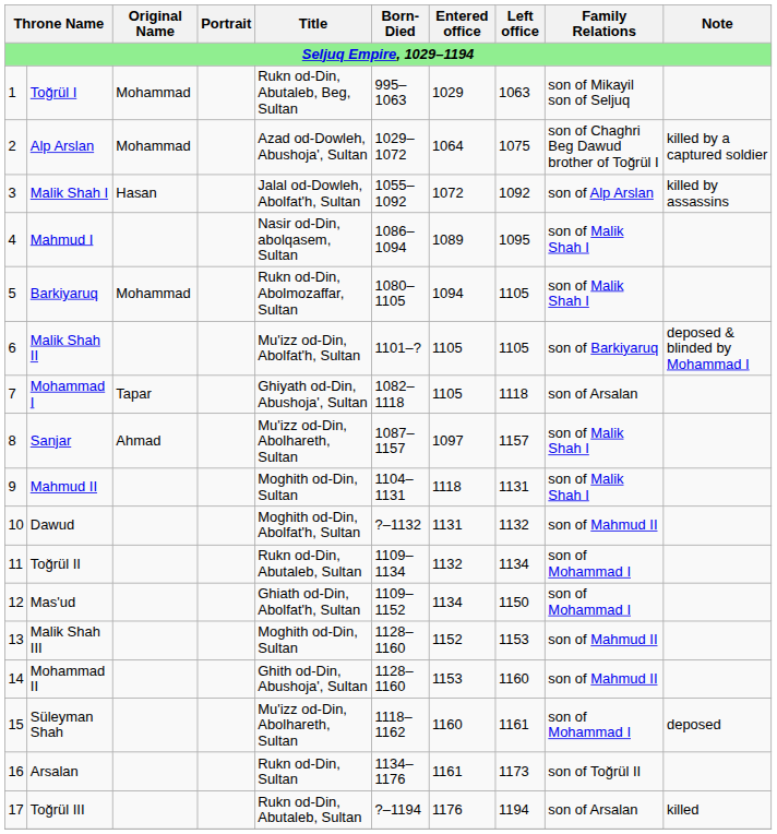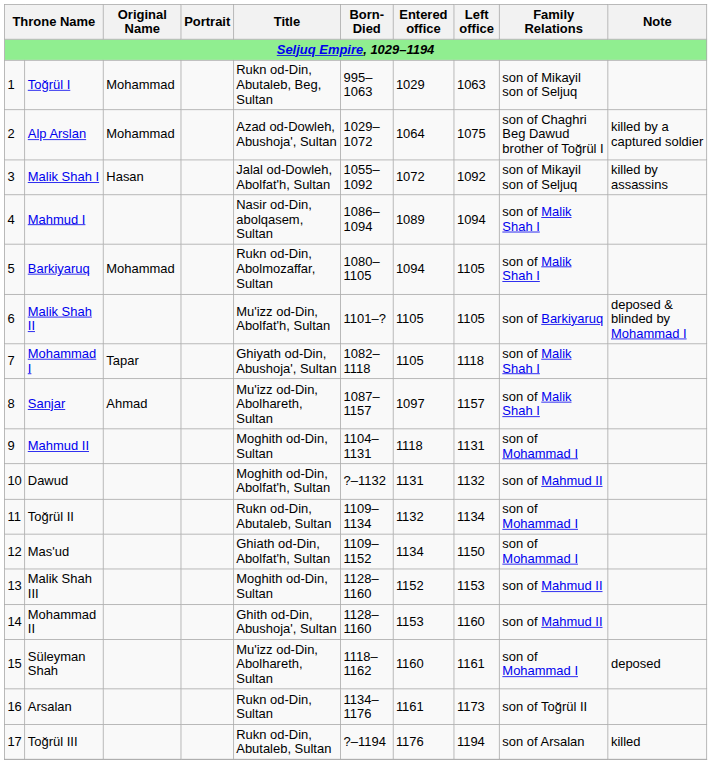 <table class="wikitable">
 <tr>
 <th colspan=2>Throne Name</th>
 <th>Original Name</th>
 <th>Portrait</th>
 <th>Title</th>
 <th>Born-Died</th>
 <th>Entered office</th>
 <th>Left office</th>
 <th>Family Relations</th>
 <th>Note</th>
 </tr>
 <tr>
 <td colspan="10" align=center style="background-color:Lightgreen"><strong><em><a href='#'>Seljuq Empire</a>, 1029–1194</em></strong></td>
 </tr>
 <tr>
 <td>1</td>
 <td><a href='#'>Toğrül I</a></td>
 <td>Mohammad</td>
 <td></td>
 <td>Rukn od-Din, Abutaleb, Beg, Sultan</td>
 <td>995–1063</td>
 <td>1029</td>
 <td>1063</td>
 <td>son of Mikayil son of Seljuq</td>
 <td></td>
 </tr>
 <tr>
 <td>2</td>
 <td><a href='#'>Alp Arslan</a></td>
 <td>Mohammad</td>
 <td></td>
 <td>Azad od-Dowleh, Abushoja', Sultan</td>
 <td>1029–1072</td>
 <td>1064</td>
 <td>1075</td>
 <td>son of Chaghri Beg Dawud brother of Toğrül I</td>
 <td>killed by a captured soldier</td>
 </tr>
 <tr>
 <td>3</td>
 <td><a href='#'>Malik Shah I</a></td>
 <td>Hasan</td>
 <td></td>
 <td>Jalal od-Dowleh, Abolfat'h, Sultan</td>
 <td>1055–1092</td>
 <td>1072</td>
 <td>1092</td>
-<td>son of <a href='#'>Alp Arslan</a></td>
+<td>son of Mikayil son of Seljuq</td>
 <td>killed by assassins</td>
 </tr>
 <tr>
 <td>4</td>
 <td><a href='#'>Mahmud I</a></td>
 <td></td>
 <td></td>
 <td>Nasir od-Din, abolqasem, Sultan</td>
 <td>1086–1094</td>
 <td>1089</td>
-<td>1095</td>
+<td>1094</td>
 <td>son of <a href='#'>Malik Shah I</a></td>
 <td></td>
 </tr>
 <tr>
 <td>5</td>
 <td><a href='#'>Barkiyaruq</a></td>
 <td>Mohammad</td>
 <td></td>
 <td>Rukn od-Din, Abolmozaffar, Sultan</td>
 <td>1080–1105</td>
 <td>1094</td>
 <td>1105</td>
 <td>son of <a href='#'>Malik Shah I</a></td>
 <td></td>
 </tr>
 <tr>
 <td>6</td>
 <td><a href='#'>Malik Shah II</a></td>
 <td></td>
 <td></td>
 <td>Mu'izz od-Din, Abolfat'h, Sultan</td>
 <td>1101–?</td>
 <td>1105</td>
 <td>1105</td>
 <td>son of <a href='#'>Barkiyaruq</a></td>
 <td>deposed & blinded by <a href='#'>Mohammad I</a></td>
 </tr>
 <tr>
 <td>7</td>
 <td><a href='#'>Mohammad I</a></td>
 <td>Tapar</td>
 <td></td>
 <td>Ghiyath od-Din, Abushoja', Sultan</td>
 <td>1082–1118</td>
 <td>1105</td>
 <td>1118</td>
-<td>son of Arsalan</td>
+<td>son of <a href='#'>Malik Shah I</a></td>
 <td></td>
 </tr>
 <tr>
 <td>8</td>
 <td><a href='#'>Sanjar</a></td>
 <td>Ahmad</td>
 <td></td>
 <td>Mu'izz od-Din, Abolhareth, Sultan</td>
 <td>1087–1157</td>
 <td>1097</td>
 <td>1157</td>
 <td>son of <a href='#'>Malik Shah I</a></td>
 <td></td>
 </tr>
 <tr>
 <td>9</td>
 <td><a href='#'>Mahmud II</a></td>
 <td></td>
 <td></td>
 <td>Moghith od-Din, Sultan</td>
 <td>1104–1131</td>
 <td>1118</td>
 <td>1131</td>
-<td>son of <a href='#'>Malik Shah I</a></td>
+<td>son of <a href='#'>Mohammad I</a></td>
 <td></td>
 </tr>
 <tr>
 <td>10</td>
 <td>Dawud</td>
 <td></td>
 <td></td>
 <td>Moghith od-Din, Abolfat'h, Sultan</td>
 <td>?–1132</td>
 <td>1131</td>
 <td>1132</td>
 <td>son of <a href='#'>Mahmud II</a></td>
 <td></td>
 </tr>
 <tr>
 <td>11</td>
 <td>Toğrül II</td>
 <td></td>
 <td></td>
 <td>Rukn od-Din, Abutaleb, Sultan</td>
 <td>1109–1134</td>
 <td>1132</td>
 <td>1134</td>
 <td>son of <a href='#'>Mohammad I</a></td>
 <td></td>
 </tr>
 <tr>
 <td>12</td>
 <td>Mas'ud</td>
 <td></td>
 <td></td>
 <td>Ghiath od-Din, Abolfat'h, Sultan</td>
 <td>1109–1152</td>
 <td>1134</td>
 <td>1150</td>
 <td>son of <a href='#'>Mohammad I</a></td>
 <td></td>
 </tr>
 <tr>
 <td>13</td>
 <td>Malik Shah III</td>
 <td></td>
 <td></td>
 <td>Moghith od-Din, Sultan</td>
 <td>1128–1160</td>
 <td>1152</td>
 <td>1153</td>
 <td>son of <a href='#'>Mahmud II</a></td>
 <td></td>
 </tr>
 <tr>
 <td>14</td>
 <td>Mohammad II</td>
 <td></td>
 <td></td>
 <td>Ghith od-Din, Abushoja', Sultan</td>
 <td>1128–1160</td>
 <td>1153</td>
 <td>1160</td>
 <td>son of <a href='#'>Mahmud II</a></td>
 <td></td>
 </tr>
 <tr>
 <td>15</td>
 <td>Süleyman Shah</td>
 <td></td>
 <td></td>
 <td>Mu'izz od-Din, Abolhareth, Sultan</td>
 <td>1118–1162</td>
 <td>1160</td>
 <td>1161</td>
 <td>son of <a href='#'>Mohammad I</a></td>
 <td>deposed</td>
 </tr>
 <tr>
 <td>16</td>
 <td>Arsalan</td>
 <td></td>
 <td></td>
 <td>Rukn od-Din, Sultan</td>
 <td>1134–1176</td>
 <td>1161</td>
 <td>1173</td>
 <td>son of Toğrül II</td>
 <td></td>
 </tr>
 <tr>
 <td>17</td>
 <td>Toğrül III</td>
 <td></td>
 <td></td>
 <td>Rukn od-Din, Abutaleb, Sultan</td>
 <td>?–1194</td>
 <td>1176</td>
 <td>1194</td>
 <td>son of Arsalan</td>
 <td>killed</td>
 </tr>
 <tr>
 </tr>
 </table>
